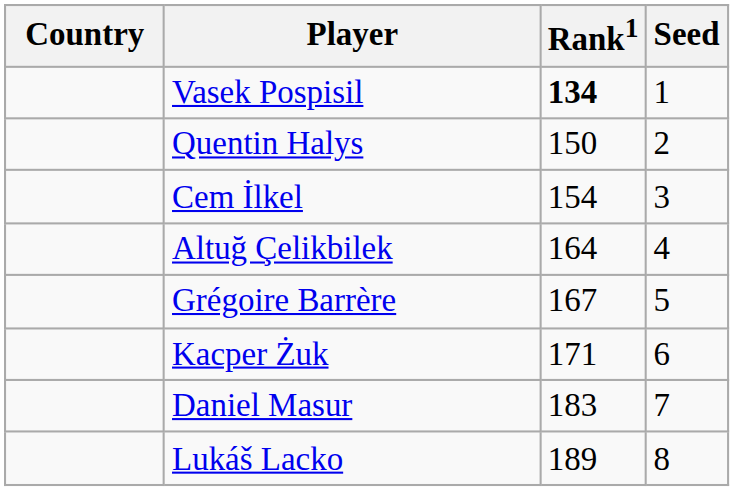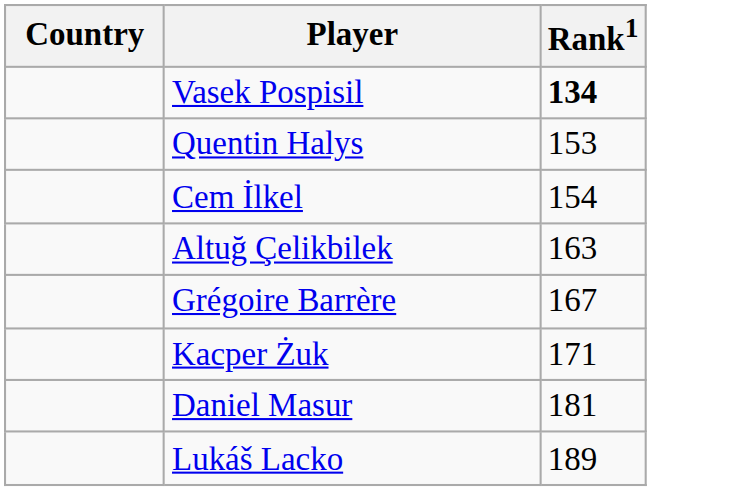 <table class="sortable wikitable">
 <tr>
 <th width="70">Country</th>
 <th width="175">Player</th>
 <th>Rank<sup>1</sup></th>
-<th>Seed</th>
 </tr>
 <tr>
 <td></td>
 <td><a href='#'>Vasek Pospisil</a></td>
 <td><strong>134</strong></td>
-<td>1</td>
 </tr>
 <tr>
 <td></td>
 <td><a href='#'>Quentin Halys</a></td>
-<td>150</td>
-<td>2</td>
+<td>153</td>
 </tr>
 <tr>
 <td></td>
 <td><a href='#'>Cem İlkel</a></td>
 <td>154</td>
-<td>3</td>
 </tr>
 <tr>
 <td></td>
 <td><a href='#'>Altuğ Çelikbilek</a></td>
-<td>164</td>
-<td>4</td>
+<td>163</td>
 </tr>
 <tr>
 <td></td>
 <td><a href='#'>Grégoire Barrère</a></td>
 <td>167</td>
-<td>5</td>
 </tr>
 <tr>
 <td></td>
 <td><a href='#'>Kacper Żuk</a></td>
 <td>171</td>
-<td>6</td>
 </tr>
 <tr>
 <td></td>
 <td><a href='#'>Daniel Masur</a></td>
-<td>183</td>
-<td>7</td>
+<td>181</td>
 </tr>
 <tr>
 <td></td>
 <td><a href='#'>Lukáš Lacko</a></td>
 <td>189</td>
-<td>8</td>
 </tr>
 </table>
